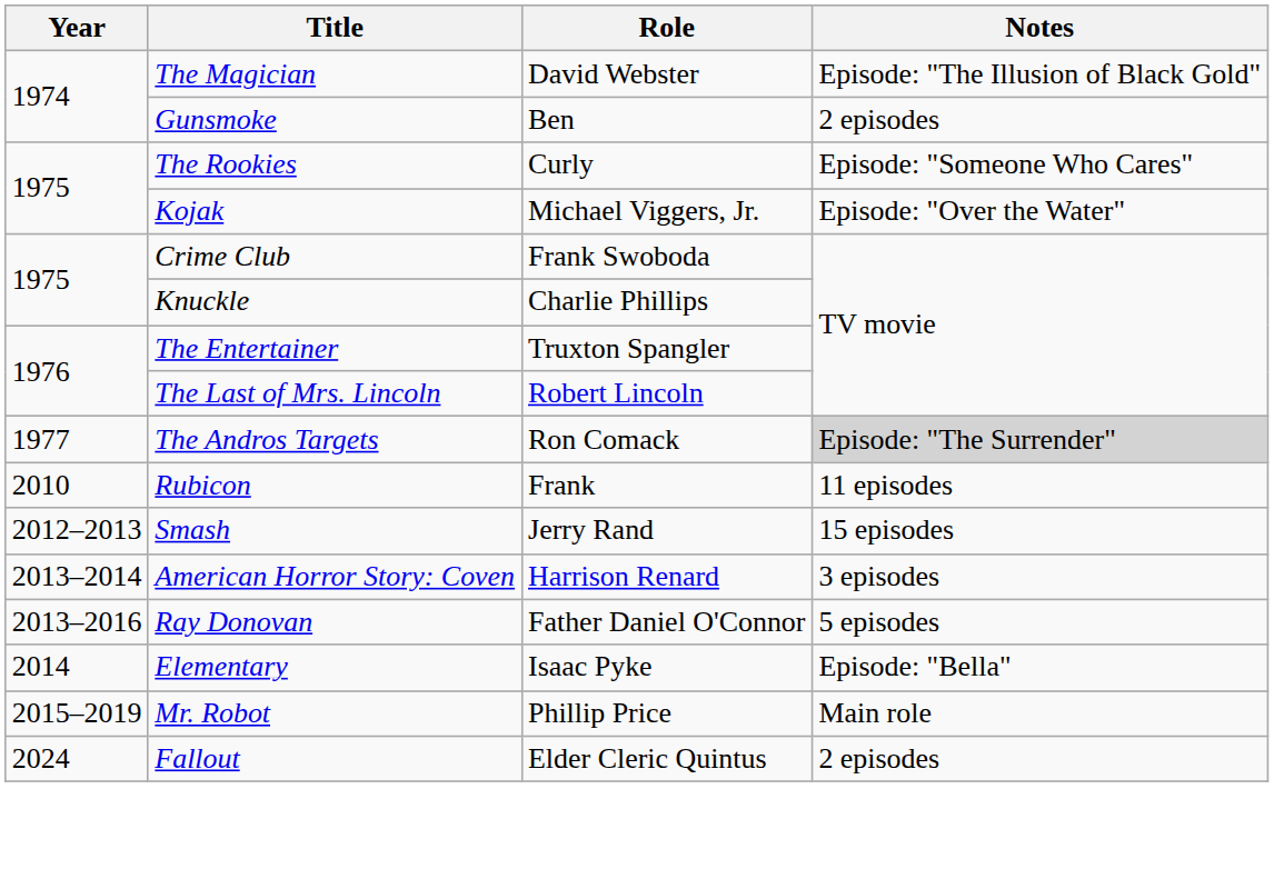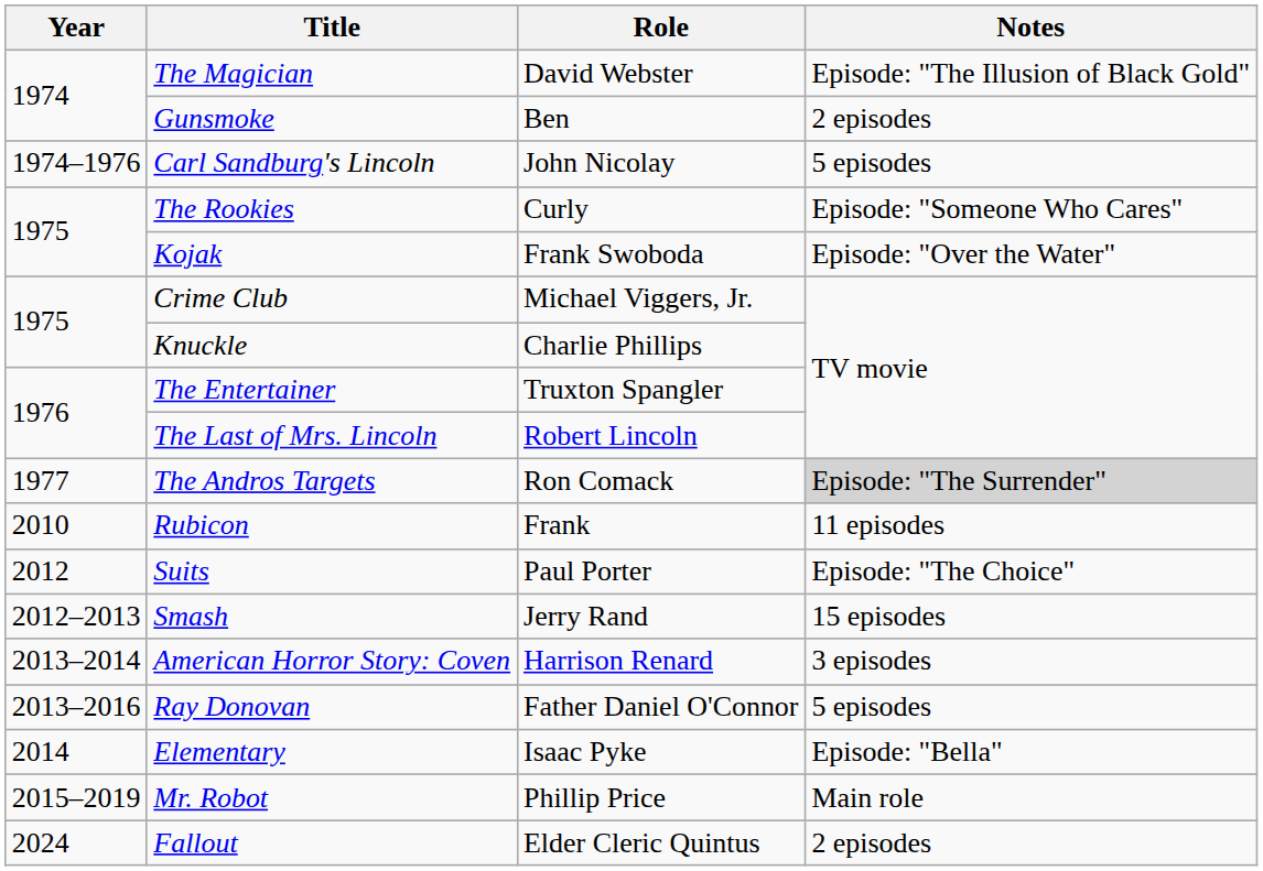 <table class="wikitable">
 <tr>
 <th>Year</th>
 <th>Title</th>
 <th>Role</th>
 <th>Notes</th>
 </tr>
 <tr>
 <td rowspan="2">1974</td>
 <td><em><a href='#'>The Magician</a></em></td>
 <td>David Webster</td>
 <td>Episode: "The Illusion of Black Gold"</td>
 </tr>
 <tr>
 <td><em><a href='#'>Gunsmoke</a></em></td>
 <td>Ben</td>
 <td>2 episodes</td>
 </tr>
 <tr>
+<td>1974–1976</td>
+<td><em><a href='#'>Carl Sandburg</a>'s Lincoln</em></td>
+<td>John Nicolay</td>
+<td>5 episodes</td>
+</tr>
+<tr>
 <td rowspan="2">1975</td>
 <td><em><a href='#'>The Rookies</a></em></td>
 <td>Curly</td>
 <td>Episode: "Someone Who Cares"</td>
 </tr>
 <tr>
 <td><em><a href='#'>Kojak</a></em></td>
-<td>Michael Viggers, Jr.</td>
+<td>Frank Swoboda</td>
 <td>Episode: "Over the Water"</td>
 </tr>
 <tr>
 <td rowspan="2">1975</td>
 <td><em>Crime Club</em></td>
-<td>Frank Swoboda</td>
+<td>Michael Viggers, Jr.</td>
 <td rowspan=4>TV movie</td>
 </tr>
 <tr>
 <td><em>Knuckle</em></td>
 <td>Charlie Phillips</td>
 </tr>
 <tr>
 <td rowspan="2">1976</td>
 <td><em><a href='#'>The Entertainer</a></em></td>
 <td>Truxton Spangler</td>
 </tr>
 <tr>
 <td><em><a href='#'>The Last of Mrs. Lincoln</a></em></td>
 <td><a href='#'>Robert Lincoln</a></td>
 </tr>
 <tr>
 <td>1977</td>
 <td><em><a href='#'>The Andros Targets</a></em></td>
 <td>Ron Comack</td>
 <td style="background: lightgrey;">Episode: "The Surrender"</td>
 </tr>
 <tr>
 <td>2010</td>
 <td><em><a href='#'>Rubicon</a></em></td>
 <td>Frank</td>
 <td>11 episodes</td>
+</tr>
+<tr>
+<td>2012</td>
+<td><em><a href='#'>Suits</a></em></td>
+<td>Paul Porter</td>
+<td>Episode: "The Choice"</td>
 </tr>
 <tr>
 <td>2012–2013</td>
 <td><em><a href='#'>Smash</a></em></td>
 <td>Jerry Rand</td>
 <td>15 episodes</td>
 </tr>
 <tr>
 <td>2013–2014</td>
 <td><em><a href='#'>American Horror Story: Coven</a></em></td>
 <td><a href='#'>Harrison Renard</a></td>
 <td>3 episodes</td>
 </tr>
 <tr>
 <td>2013–2016</td>
 <td><em><a href='#'>Ray Donovan</a></em></td>
 <td>Father Daniel O'Connor</td>
 <td>5 episodes</td>
 </tr>
 <tr>
 <td>2014</td>
 <td><em><a href='#'>Elementary</a></em></td>
 <td>Isaac Pyke</td>
 <td>Episode: "Bella"</td>
 </tr>
 <tr>
 <td>2015–2019</td>
 <td><em><a href='#'>Mr. Robot</a></em></td>
 <td>Phillip Price</td>
 <td>Main role</td>
 </tr>
 <tr>
 <td>2024</td>
 <td><em><a href='#'>Fallout</a></em></td>
 <td>Elder Cleric Quintus</td>
 <td>2 episodes</td>
 </tr>
 </table>
